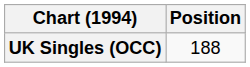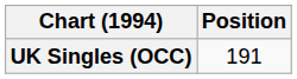 <table class="wikitable plainrowheaders sortable" style="text-align:center;">
 <tr>
 <th scope="col">Chart (1994)</th>
 <th scope="col">Position</th>
 </tr>
 <tr>
 <th scope="row">UK Singles (OCC)</th>
-<td style="text-align:center;">188</td>
+<td style="text-align:center;">191</td>
 </tr>
 </table>
